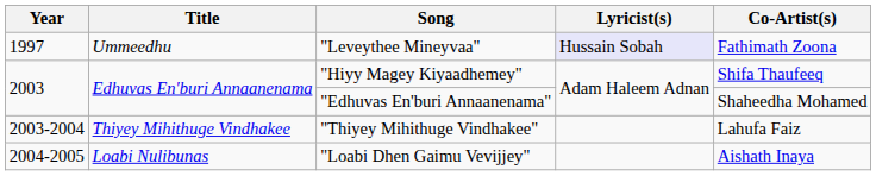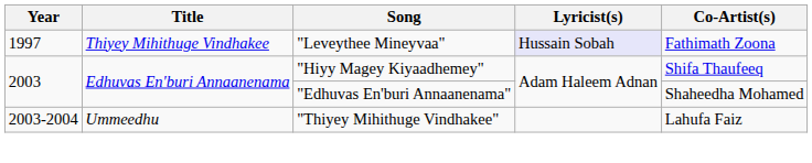 <table class="wikitable">
 <tr>
 <th>Year</th>
 <th>Title</th>
 <th>Song</th>
 <th>Lyricist(s)</th>
 <th>Co-Artist(s)</th>
 </tr>
 <tr>
 <td>1997</td>
-<td><em>Ummeedhu</em></td>
+<td><em><a href='#'>Thiyey Mihithuge Vindhakee</a></em></td>
 <td>"Leveythee Mineyvaa"</td>
 <td style="background: lavender;">Hussain Sobah</td>
 <td><a href='#'>Fathimath Zoona</a></td>
 </tr>
 <tr>
 <td rowspan="2">2003</td>
 <td rowspan="2"><em><a href='#'>Edhuvas En'buri Annaanenama</a></em></td>
 <td>"Hiyy Magey Kiyaadhemey"</td>
 <td rowspan="2">Adam Haleem Adnan</td>
 <td><a href='#'>Shifa Thaufeeq</a></td>
 </tr>
 <tr>
 <td>"Edhuvas En'buri Annaanenama"</td>
 <td>Shaheedha Mohamed</td>
 </tr>
 <tr>
 <td>2003-2004</td>
-<td><em><a href='#'>Thiyey Mihithuge Vindhakee</a></em></td>
+<td><em>Ummeedhu</em></td>
 <td>"Thiyey Mihithuge Vindhakee"</td>
 <td></td>
 <td>Lahufa Faiz</td>
 </tr>
-<tr>
-<td>2004-2005</td>
-<td><em><a href='#'>Loabi Nulibunas</a></em></td>
-<td>"Loabi Dhen Gaimu Vevijjey"</td>
-<td></td>
-<td><a href='#'>Aishath Inaya</a></td>
-</tr>
 </table>
